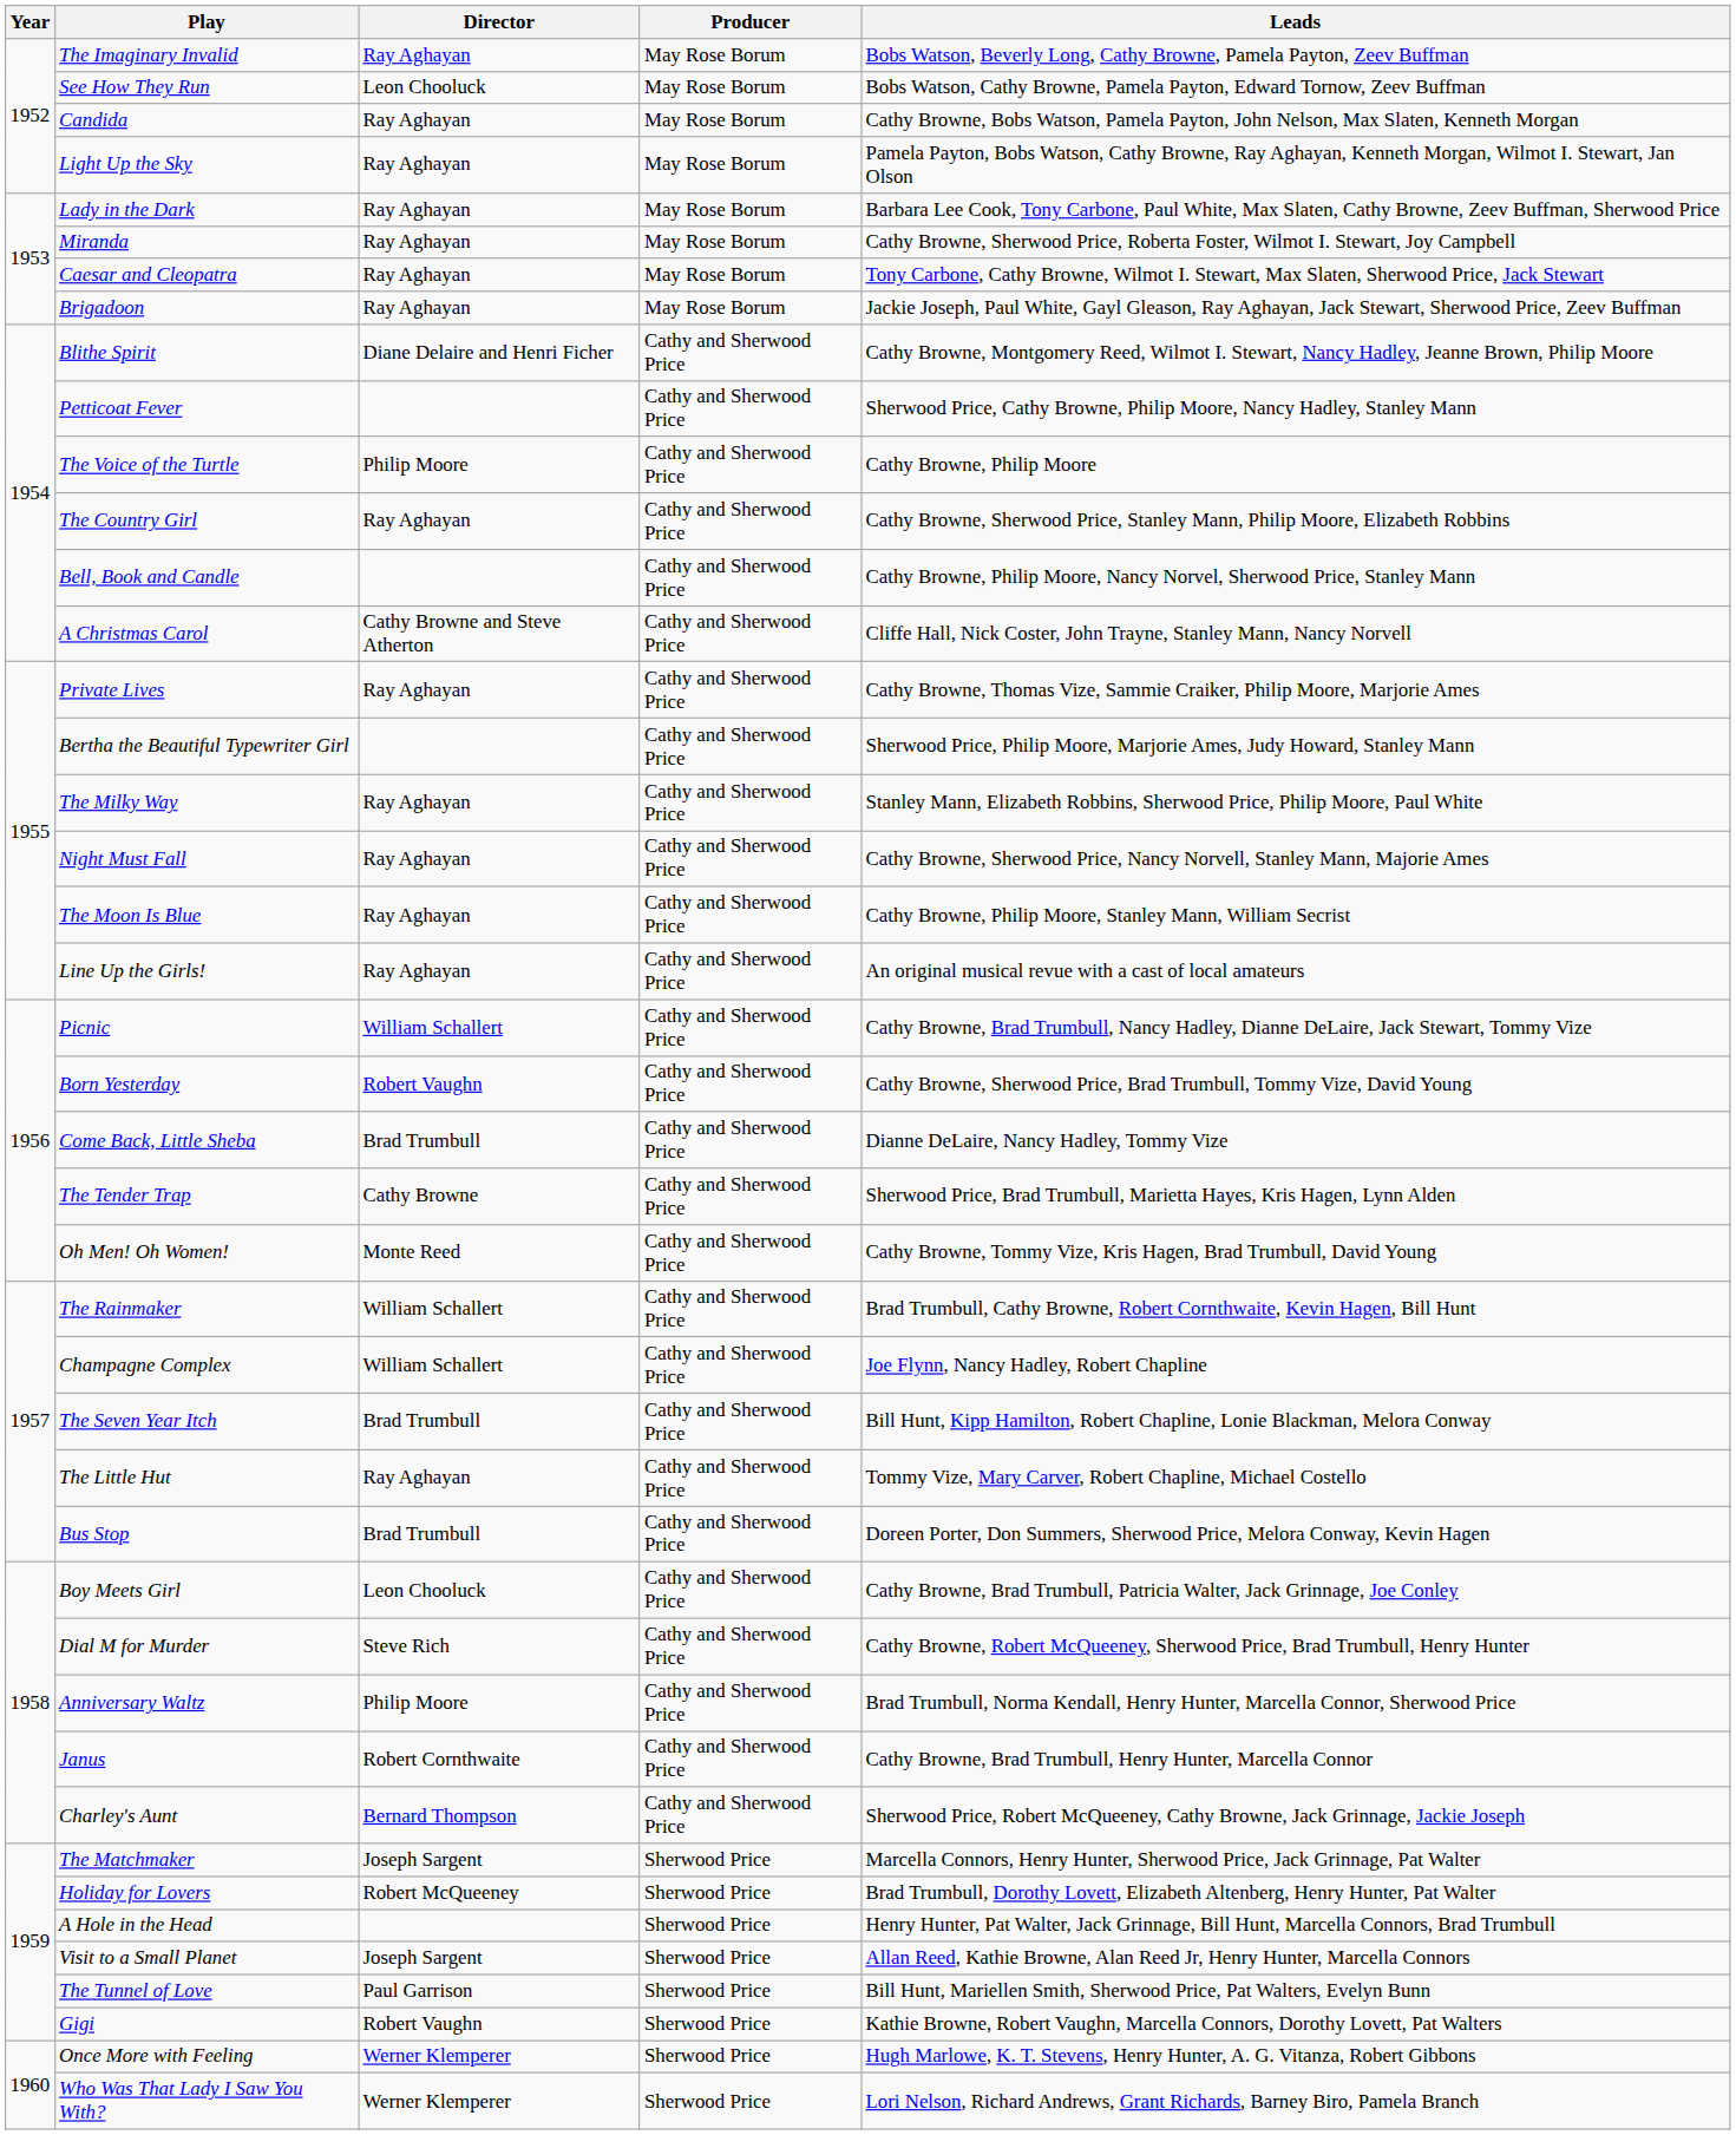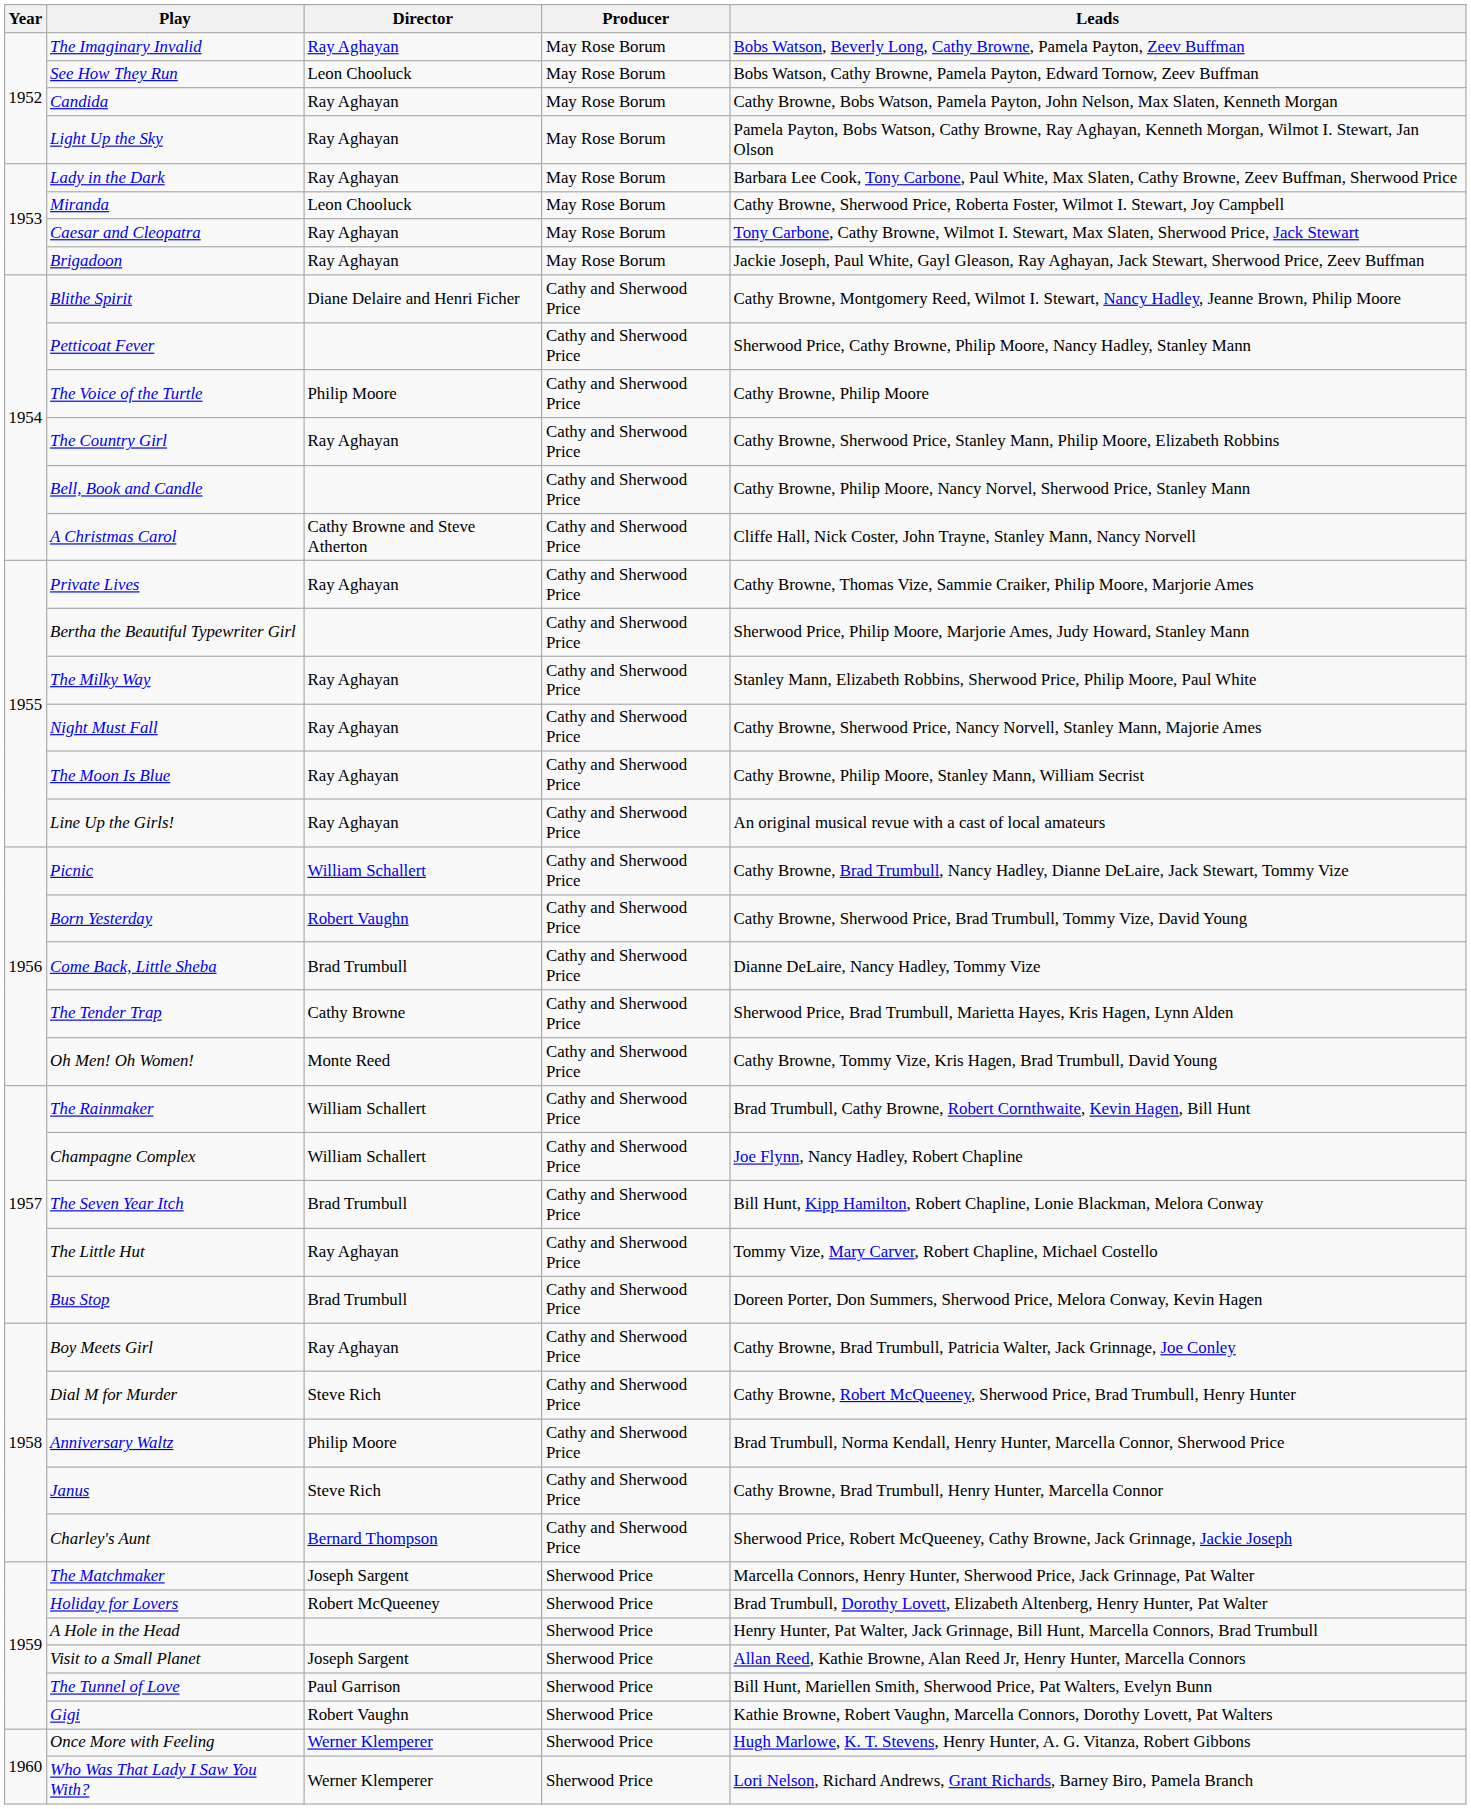 <table class="wikitable sortable plainrowheaders" style="font-size: 90%">
 <tr>
 <th scope="col">Year</th>
 <th scope="col">Play</th>
 <th scope="col">Director</th>
 <th scope="col">Producer</th>
 <th scope="col">Leads</th>
 </tr>
 <tr>
 <td rowspan=4>1952</td>
 <td><em><a href='#'>The Imaginary Invalid</a></em></td>
 <td><a href='#'>Ray Aghayan</a></td>
 <td>May Rose Borum</td>
 <td><a href='#'>Bobs Watson</a>, <a href='#'>Beverly Long</a>, <a href='#'>Cathy Browne</a>, Pamela Payton, <a href='#'>Zeev Buffman</a></td>
 </tr>
 <tr>
 <td><em><a href='#'>See How They Run</a></em></td>
 <td>Leon Chooluck</td>
 <td>May Rose Borum</td>
 <td>Bobs Watson, Cathy Browne, Pamela Payton, Edward Tornow, Zeev Buffman </td>
 </tr>
 <tr>
 <td><em><a href='#'>Candida</a></em></td>
 <td>Ray Aghayan</td>
 <td>May Rose Borum</td>
 <td>Cathy Browne, Bobs Watson, Pamela Payton, John Nelson, Max Slaten, Kenneth Morgan</td>
 </tr>
 <tr>
 <td><em><a href='#'>Light Up the Sky</a></em></td>
 <td>Ray Aghayan</td>
 <td>May Rose Borum</td>
 <td>Pamela Payton, Bobs Watson, Cathy Browne, Ray Aghayan, Kenneth Morgan, Wilmot I. Stewart, Jan Olson </td>
 </tr>
 <tr>
 <td rowspan=4>1953</td>
 <td><em><a href='#'>Lady in the Dark</a></em></td>
 <td>Ray Aghayan</td>
 <td>May Rose Borum</td>
 <td>Barbara Lee Cook, <a href='#'>Tony Carbone</a>, Paul White, Max Slaten, Cathy Browne, Zeev Buffman, Sherwood Price</td>
 </tr>
 <tr>
 <td><em><a href='#'>Miranda</a></em></td>
-<td>Ray Aghayan</td>
+<td>Leon Chooluck</td>
 <td>May Rose Borum</td>
 <td>Cathy Browne, Sherwood Price, Roberta Foster, Wilmot I. Stewart, Joy Campbell</td>
 </tr>
 <tr>
 <td><em><a href='#'>Caesar and Cleopatra</a></em></td>
 <td>Ray Aghayan</td>
 <td>May Rose Borum</td>
 <td><a href='#'>Tony Carbone</a>, Cathy Browne, Wilmot I. Stewart, Max Slaten, Sherwood Price, <a href='#'>Jack Stewart</a></td>
 </tr>
 <tr>
 <td><em><a href='#'>Brigadoon</a></em></td>
 <td>Ray Aghayan</td>
 <td>May Rose Borum</td>
 <td>Jackie Joseph, Paul White, Gayl Gleason, Ray Aghayan, Jack Stewart, Sherwood Price, Zeev Buffman</td>
 </tr>
 <tr>
 <td rowspan=6>1954</td>
 <td><em><a href='#'>Blithe Spirit</a></em></td>
 <td>Diane Delaire and Henri Ficher</td>
 <td>Cathy and Sherwood Price</td>
 <td>Cathy Browne, Montgomery Reed, Wilmot I. Stewart, <a href='#'>Nancy Hadley</a>, Jeanne Brown, Philip Moore</td>
 </tr>
 <tr>
 <td><em><a href='#'>Petticoat Fever</a></em></td>
 <td></td>
 <td>Cathy and Sherwood Price</td>
 <td>Sherwood Price, Cathy Browne, Philip Moore, Nancy Hadley, Stanley Mann</td>
 </tr>
 <tr>
 <td><em><a href='#'>The Voice of the Turtle</a></em></td>
 <td>Philip Moore</td>
 <td>Cathy and Sherwood Price</td>
 <td>Cathy Browne, Philip Moore</td>
 </tr>
 <tr>
 <td><em><a href='#'>The Country Girl</a></em></td>
 <td>Ray Aghayan</td>
 <td>Cathy and Sherwood Price</td>
 <td>Cathy Browne, Sherwood Price, Stanley Mann, Philip Moore, Elizabeth Robbins</td>
 </tr>
 <tr>
 <td><em><a href='#'>Bell, Book and Candle</a></em></td>
 <td></td>
 <td>Cathy and Sherwood Price</td>
 <td>Cathy Browne, Philip Moore, Nancy Norvel, Sherwood Price, Stanley Mann</td>
 </tr>
 <tr>
 <td><em><a href='#'>A Christmas Carol</a></em></td>
 <td>Cathy Browne and Steve Atherton</td>
 <td>Cathy and Sherwood Price</td>
 <td>Cliffe Hall, Nick Coster, John Trayne, Stanley Mann, Nancy Norvell</td>
 </tr>
 <tr>
 <td rowspan=6>1955</td>
 <td><em><a href='#'>Private Lives</a></em></td>
 <td>Ray Aghayan</td>
 <td>Cathy and Sherwood Price</td>
 <td>Cathy Browne, Thomas Vize, Sammie Craiker, Philip Moore, Marjorie Ames</td>
 </tr>
 <tr>
 <td><em>Bertha the Beautiful Typewriter Girl</em></td>
 <td></td>
 <td>Cathy and Sherwood Price</td>
 <td>Sherwood Price, Philip Moore, Marjorie Ames, Judy Howard, Stanley Mann</td>
 </tr>
 <tr>
 <td><em><a href='#'>The Milky Way</a></em></td>
 <td>Ray Aghayan</td>
 <td>Cathy and Sherwood Price</td>
 <td>Stanley Mann, Elizabeth Robbins, Sherwood Price, Philip Moore, Paul White</td>
 </tr>
 <tr>
 <td><em><a href='#'>Night Must Fall</a></em></td>
 <td>Ray Aghayan</td>
 <td>Cathy and Sherwood Price</td>
 <td>Cathy Browne, Sherwood Price, Nancy Norvell, Stanley Mann, Majorie Ames</td>
 </tr>
 <tr>
 <td><em><a href='#'>The Moon Is Blue</a></em></td>
 <td>Ray Aghayan</td>
 <td>Cathy and Sherwood Price</td>
 <td>Cathy Browne, Philip Moore, Stanley Mann, William Secrist</td>
 </tr>
 <tr>
 <td><em>Line Up the Girls!</em></td>
 <td>Ray Aghayan</td>
 <td>Cathy and Sherwood Price</td>
 <td>An original musical revue with a cast of local amateurs</td>
 </tr>
 <tr>
 <td rowspan=5>1956</td>
 <td><em><a href='#'>Picnic</a></em></td>
 <td><a href='#'>William Schallert</a></td>
 <td>Cathy and Sherwood Price</td>
 <td>Cathy Browne, <a href='#'>Brad Trumbull</a>, Nancy Hadley, Dianne DeLaire, Jack Stewart, Tommy Vize</td>
 </tr>
 <tr>
 <td><em><a href='#'>Born Yesterday</a></em></td>
 <td><a href='#'>Robert Vaughn</a></td>
 <td>Cathy and Sherwood Price</td>
 <td>Cathy Browne, Sherwood Price, Brad Trumbull, Tommy Vize, David Young</td>
 </tr>
 <tr>
 <td><em><a href='#'>Come Back, Little Sheba</a></em></td>
 <td>Brad Trumbull</td>
 <td>Cathy and Sherwood Price</td>
 <td>Dianne DeLaire, Nancy Hadley, Tommy Vize</td>
 </tr>
 <tr>
 <td><em><a href='#'>The Tender Trap</a></em></td>
 <td>Cathy Browne</td>
 <td>Cathy and Sherwood Price</td>
 <td>Sherwood Price, Brad Trumbull, Marietta Hayes, Kris Hagen, Lynn Alden</td>
 </tr>
 <tr>
 <td><em>Oh Men! Oh Women!</em></td>
 <td>Monte Reed</td>
 <td>Cathy and Sherwood Price</td>
 <td>Cathy Browne, Tommy Vize, Kris Hagen, Brad Trumbull, David Young</td>
 </tr>
 <tr>
 <td rowspan=5>1957</td>
 <td><em><a href='#'>The Rainmaker</a></em></td>
 <td>William Schallert</td>
 <td>Cathy and Sherwood Price</td>
 <td>Brad Trumbull, Cathy Browne, <a href='#'>Robert Cornthwaite</a>, <a href='#'>Kevin Hagen</a>, Bill Hunt</td>
 </tr>
 <tr>
 <td><em>Champagne Complex</em></td>
 <td>William Schallert</td>
 <td>Cathy and Sherwood Price</td>
 <td><a href='#'>Joe Flynn</a>, Nancy Hadley, Robert Chapline</td>
 </tr>
 <tr>
 <td><em><a href='#'>The Seven Year Itch</a></em></td>
 <td>Brad Trumbull</td>
 <td>Cathy and Sherwood Price</td>
 <td>Bill Hunt, <a href='#'>Kipp Hamilton</a>, Robert Chapline, Lonie Blackman, Melora Conway</td>
 </tr>
 <tr>
 <td><em>The Little Hut</em></td>
 <td>Ray Aghayan</td>
 <td>Cathy and Sherwood Price</td>
 <td>Tommy Vize, <a href='#'>Mary Carver</a>, Robert Chapline, Michael Costello</td>
 </tr>
 <tr>
 <td><em><a href='#'>Bus Stop</a></em></td>
 <td>Brad Trumbull</td>
 <td>Cathy and Sherwood Price</td>
 <td>Doreen Porter, Don Summers, Sherwood Price, Melora Conway, Kevin Hagen</td>
 </tr>
 <tr>
 <td rowspan=5>1958</td>
 <td><em>Boy Meets Girl</em></td>
-<td>Leon Chooluck</td>
+<td>Ray Aghayan</td>
 <td>Cathy and Sherwood Price</td>
 <td>Cathy Browne, Brad Trumbull, Patricia Walter, Jack Grinnage, <a href='#'>Joe Conley</a></td>
 </tr>
 <tr>
 <td><em>Dial M for Murder</em></td>
 <td>Steve Rich</td>
 <td>Cathy and Sherwood Price</td>
 <td>Cathy Browne, <a href='#'>Robert McQueeney</a>, Sherwood Price, Brad Trumbull, Henry Hunter </td>
 </tr>
 <tr>
 <td><em><a href='#'>Anniversary Waltz</a></em></td>
 <td>Philip Moore</td>
 <td>Cathy and Sherwood Price</td>
 <td>Brad Trumbull, Norma Kendall, Henry Hunter, Marcella Connor, Sherwood Price </td>
 </tr>
 <tr>
 <td><em><a href='#'>Janus</a></em></td>
-<td>Robert Cornthwaite</td>
+<td>Steve Rich</td>
 <td>Cathy and Sherwood Price</td>
 <td>Cathy Browne, Brad Trumbull, Henry Hunter, Marcella Connor </td>
 </tr>
 <tr>
 <td><em>Charley's Aunt</em></td>
 <td><a href='#'>Bernard Thompson</a></td>
 <td>Cathy and Sherwood Price</td>
 <td>Sherwood Price, Robert McQueeney, Cathy Browne, Jack Grinnage, <a href='#'>Jackie Joseph</a></td>
 </tr>
 <tr>
 <td rowspan=6>1959</td>
 <td><em><a href='#'>The Matchmaker</a></em></td>
 <td>Joseph Sargent</td>
 <td>Sherwood Price</td>
 <td>Marcella Connors, Henry Hunter, Sherwood Price, Jack Grinnage, Pat Walter</td>
 </tr>
 <tr>
 <td><em><a href='#'>Holiday for Lovers</a></em></td>
 <td>Robert McQueeney</td>
 <td>Sherwood Price</td>
 <td>Brad Trumbull, <a href='#'>Dorothy Lovett</a>, Elizabeth Altenberg, Henry Hunter, Pat Walter</td>
 </tr>
 <tr>
 <td><em>A Hole in the Head</em></td>
 <td></td>
 <td>Sherwood Price</td>
 <td>Henry Hunter, Pat Walter, Jack Grinnage, Bill Hunt, Marcella Connors, Brad Trumbull</td>
 </tr>
 <tr>
 <td><em>Visit to a Small Planet</em></td>
 <td>Joseph Sargent</td>
 <td>Sherwood Price</td>
 <td><a href='#'>Allan Reed</a>, Kathie Browne, Alan Reed Jr, Henry Hunter, Marcella Connors</td>
 </tr>
 <tr>
 <td><em><a href='#'>The Tunnel of Love</a></em></td>
 <td>Paul Garrison</td>
 <td>Sherwood Price</td>
 <td>Bill Hunt, Mariellen Smith, Sherwood Price, Pat Walters, Evelyn Bunn</td>
 </tr>
 <tr>
 <td><em><a href='#'>Gigi</a></em></td>
 <td>Robert Vaughn</td>
 <td>Sherwood Price</td>
 <td>Kathie Browne, Robert Vaughn, Marcella Connors, Dorothy Lovett, Pat Walters</td>
 </tr>
 <tr>
 <td rowspan=2>1960</td>
 <td><em>Once More with Feeling</em></td>
 <td><a href='#'>Werner Klemperer</a></td>
 <td>Sherwood Price</td>
 <td><a href='#'>Hugh Marlowe</a>, <a href='#'>K. T. Stevens</a>, Henry Hunter, A. G. Vitanza, Robert Gibbons </td>
 </tr>
 <tr>
 <td><em><a href='#'>Who Was That Lady I Saw You With?</a></em></td>
 <td>Werner Klemperer</td>
 <td>Sherwood Price</td>
 <td><a href='#'>Lori Nelson</a>, Richard Andrews, <a href='#'>Grant Richards</a>, Barney Biro, Pamela Branch</td>
 </tr>
 </table>
